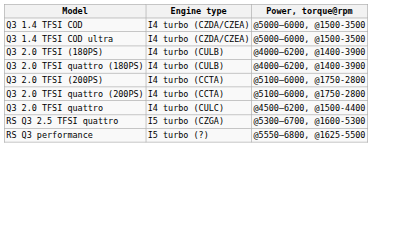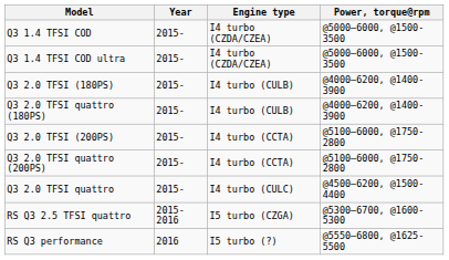 <table class="wikitable">
 <tr>
 <th>Model</th>
+<th>Year</th>
 <th>Engine type</th>
 <th>Power, torque@rpm</th>
 </tr>
 <tr>
 <td>Q3 1.4 TFSI COD</td>
+<td>2015-</td>
 <td> I4 turbo (CZDA/CZEA)</td>
 <td>@5000–6000, @1500-3500</td>
 </tr>
 <tr>
 <td>Q3 1.4 TFSI COD ultra</td>
+<td>2015-</td>
 <td> I4 turbo (CZDA/CZEA)</td>
 <td>@5000–6000, @1500-3500</td>
 </tr>
 <tr>
 <td>Q3 2.0 TFSI (180PS)</td>
+<td>2015-</td>
 <td> I4 turbo (CULB)</td>
 <td>@4000–6200, @1400-3900</td>
 </tr>
 <tr>
 <td>Q3 2.0 TFSI quattro (180PS)</td>
+<td>2015-</td>
 <td> I4 turbo (CULB)</td>
 <td>@4000–6200, @1400-3900</td>
 </tr>
 <tr>
 <td>Q3 2.0 TFSI (200PS)</td>
+<td>2015-</td>
 <td> I4 turbo (CCTA)</td>
 <td>@5100–6000, @1750-2800</td>
 </tr>
 <tr>
 <td>Q3 2.0 TFSI quattro (200PS)</td>
+<td>2015-</td>
 <td> I4 turbo (CCTA)</td>
 <td>@5100–6000, @1750-2800</td>
 </tr>
 <tr>
 <td>Q3 2.0 TFSI quattro</td>
+<td>2015-</td>
 <td> I4 turbo (CULC)</td>
 <td>@4500–6200, @1500-4400</td>
 </tr>
 <tr>
 <td>RS Q3 2.5 TFSI quattro</td>
+<td>2015-2016</td>
 <td> I5 turbo (CZGA)</td>
 <td>@5300–6700, @1600-5300</td>
 </tr>
 <tr>
 <td>RS Q3 performance</td>
+<td>2016</td>
 <td> I5 turbo (?)</td>
 <td>@5550–6800, @1625-5500</td>
 </tr>
 </table>
